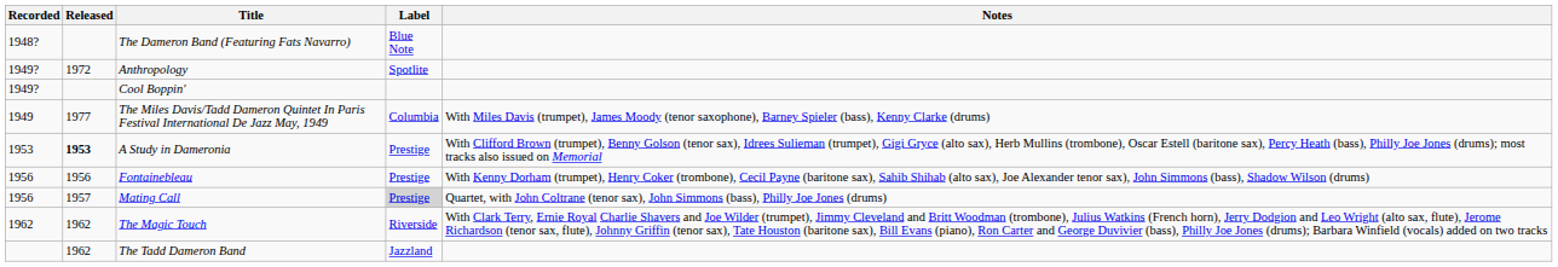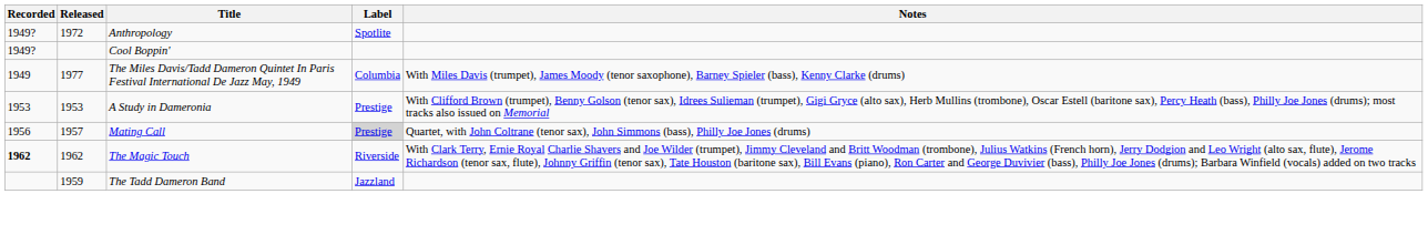 <table class="wikitable sortable">
 <tr>
 <th>Recorded</th>
 <th>Released</th>
 <th>Title</th>
 <th>Label</th>
 <th>Notes</th>
-</tr>
-<tr>
-<td>1948?</td>
-<td></td>
-<td><em>The Dameron Band (Featuring Fats Navarro)</em></td>
-<td><a href='#'>Blue Note</a></td>
-<td></td>
 </tr>
 <tr>
 <td>1949?</td>
 <td>1972</td>
 <td><em>Anthropology</em></td>
 <td><a href='#'>Spotlite</a></td>
 <td></td>
 </tr>
 <tr>
 <td>1949?</td>
 <td></td>
 <td><em>Cool Boppin' </em></td>
 <td></td>
 <td></td>
 </tr>
 <tr>
 <td>1949</td>
 <td>1977</td>
 <td><em>The Miles Davis/Tadd Dameron Quintet In Paris Festival International De Jazz May, 1949</em></td>
 <td><a href='#'>Columbia</a></td>
 <td>With <a href='#'>Miles Davis</a> (trumpet), <a href='#'>James Moody</a> (tenor saxophone), <a href='#'>Barney Spieler</a> (bass), <a href='#'>Kenny Clarke</a> (drums)</td>
 </tr>
 <tr>
 <td>1953</td>
-<td><strong>1953</strong></td>
+<td>1953</td>
 <td><em>A Study in Dameronia</em></td>
 <td><a href='#'>Prestige</a></td>
 <td>With <a href='#'>Clifford Brown</a> (trumpet), <a href='#'>Benny Golson</a> (tenor sax), <a href='#'>Idrees Sulieman</a> (trumpet), <a href='#'>Gigi Gryce</a> (alto sax), Herb Mullins (trombone), Oscar Estell (baritone sax), <a href='#'>Percy Heath</a> (bass), <a href='#'>Philly Joe Jones</a> (drums); most tracks also issued on <em><a href='#'>Memorial</a></em></td>
-</tr>
-<tr>
-<td>1956</td>
-<td>1956</td>
-<td><em><a href='#'>Fontainebleau</a></em></td>
-<td><a href='#'>Prestige</a></td>
-<td>With <a href='#'>Kenny Dorham</a> (trumpet), <a href='#'>Henry Coker</a> (trombone), <a href='#'>Cecil Payne</a> (baritone sax), <a href='#'>Sahib Shihab</a> (alto sax), Joe Alexander tenor sax), <a href='#'>John Simmons</a> (bass), <a href='#'>Shadow Wilson</a> (drums)</td>
 </tr>
 <tr>
 <td>1956</td>
 <td>1957</td>
 <td><em><a href='#'>Mating Call</a></em></td>
 <td style="background: lightgrey;"><a href='#'>Prestige</a></td>
 <td>Quartet, with <a href='#'>John Coltrane</a> (tenor sax), <a href='#'>John Simmons</a> (bass), <a href='#'>Philly Joe Jones</a> (drums)</td>
 </tr>
 <tr>
-<td>1962</td>
+<td><strong>1962</strong></td>
 <td>1962</td>
 <td><em><a href='#'>The Magic Touch</a></em></td>
 <td><a href='#'>Riverside</a></td>
 <td>With <a href='#'>Clark Terry</a>, <a href='#'>Ernie Royal</a> <a href='#'>Charlie Shavers</a> and <a href='#'>Joe Wilder</a> (trumpet), <a href='#'>Jimmy Cleveland</a> and <a href='#'>Britt Woodman</a> (trombone), <a href='#'>Julius Watkins</a> (French horn), <a href='#'>Jerry Dodgion</a> and <a href='#'>Leo Wright</a> (alto sax, flute), <a href='#'>Jerome Richardson</a> (tenor sax, flute), <a href='#'>Johnny Griffin</a> (tenor sax), <a href='#'>Tate Houston</a> (baritone sax), <a href='#'>Bill Evans</a> (piano), <a href='#'>Ron Carter</a> and <a href='#'>George Duvivier</a> (bass), <a href='#'>Philly Joe Jones</a> (drums); Barbara Winfield (vocals) added on two tracks</td>
 </tr>
 <tr>
 <td></td>
-<td>1962</td>
+<td>1959</td>
 <td><em>The Tadd Dameron Band</em></td>
 <td><a href='#'>Jazzland</a></td>
 <td></td>
 </tr>
 </table>
